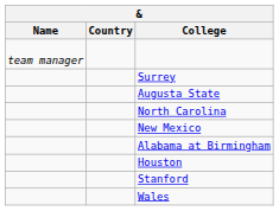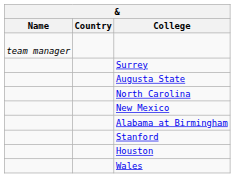 <table class="wikitable sortable">
 <tr>
 <th colspan=3> & </th>
 </tr>
 <tr>
 <th>Name</th>
 <th>Country</th>
 <th>College</th>
 </tr>
 <tr>
 <td><br><em>team manager</em></td>
 <td></td>
 <td></td>
 </tr>
 <tr>
 <td></td>
 <td></td>
 <td><a href='#'>Surrey</a></td>
 </tr>
 <tr>
 <td></td>
 <td></td>
 <td><a href='#'>Augusta State</a></td>
 </tr>
 <tr>
 <td></td>
 <td></td>
 <td><a href='#'>North Carolina</a></td>
 </tr>
 <tr>
 <td></td>
 <td></td>
 <td><a href='#'>New Mexico</a></td>
 </tr>
 <tr>
 <td></td>
 <td></td>
 <td><a href='#'>Alabama at Birmingham</a></td>
 </tr>
 <tr>
 <td></td>
 <td></td>
-<td><a href='#'>Houston</a></td>
+<td><a href='#'>Stanford</a></td>
 </tr>
 <tr>
 <td></td>
 <td></td>
-<td><a href='#'>Stanford</a></td>
+<td><a href='#'>Houston</a></td>
 </tr>
 <tr>
 <td></td>
 <td></td>
 <td><a href='#'>Wales</a></td>
 </tr>
 </table>
